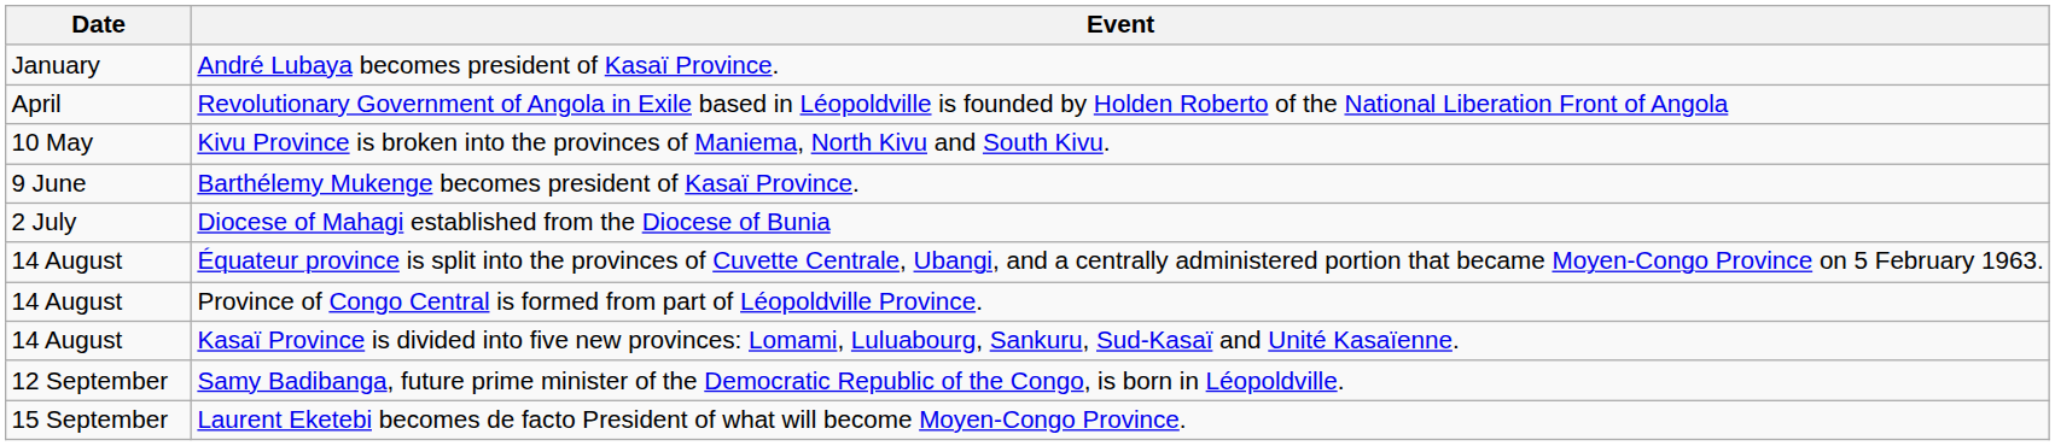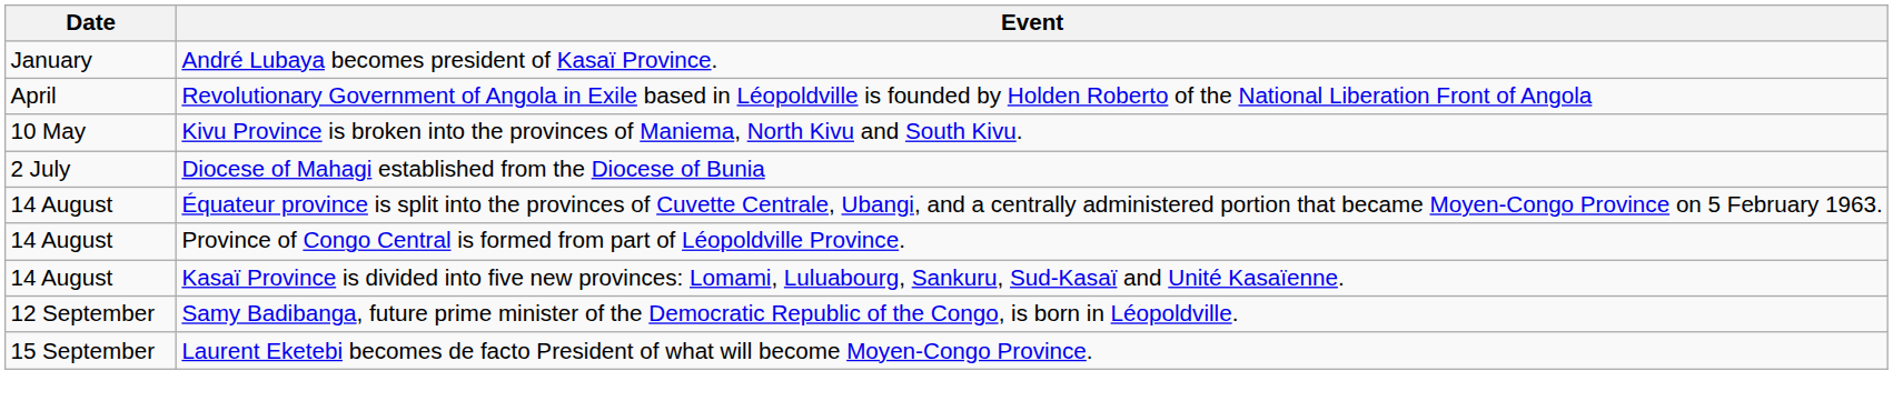 <table class=wikitable>
 <tr>
 <th style="width:7em">Date</th>
 <th>Event</th>
 </tr>
 <tr>
 <td>January</td>
 <td><a href='#'>André Lubaya</a> becomes president of <a href='#'>Kasaï Province</a>.</td>
 </tr>
 <tr>
 <td>April</td>
 <td><a href='#'>Revolutionary Government of Angola in Exile</a> based in <a href='#'>Léopoldville</a> is founded by <a href='#'>Holden Roberto</a> of the <a href='#'>National Liberation Front of Angola</a></td>
 </tr>
 <tr>
 <td>10 May</td>
 <td><a href='#'>Kivu Province</a> is broken into the provinces of <a href='#'>Maniema</a>, <a href='#'>North Kivu</a> and <a href='#'>South Kivu</a>.</td>
-</tr>
-<tr>
-<td>9 June</td>
-<td><a href='#'>Barthélemy Mukenge</a> becomes president of <a href='#'>Kasaï Province</a>.</td>
 </tr>
 <tr>
 <td>2 July</td>
 <td><a href='#'>Diocese of Mahagi</a> established from the <a href='#'>Diocese of Bunia</a></td>
 </tr>
 <tr>
 <td>14 August</td>
 <td><a href='#'>Équateur province</a> is split into the provinces of <a href='#'>Cuvette Centrale</a>, <a href='#'>Ubangi</a>, and a centrally administered portion that became <a href='#'>Moyen-Congo Province</a> on 5 February 1963.</td>
 </tr>
 <tr>
 <td>14 August</td>
 <td>Province of <a href='#'>Congo Central</a>  is formed from part of <a href='#'>Léopoldville Province</a>.</td>
 </tr>
 <tr>
 <td>14 August</td>
 <td><a href='#'>Kasaï Province</a>  is divided into five new provinces: <a href='#'>Lomami</a>, <a href='#'>Luluabourg</a>, <a href='#'>Sankuru</a>, <a href='#'>Sud-Kasaï</a> and <a href='#'>Unité Kasaïenne</a>.</td>
 </tr>
 <tr>
 <td>12 September</td>
 <td><a href='#'>Samy Badibanga</a>, future prime minister of the <a href='#'>Democratic Republic of the Congo</a>, is born in <a href='#'>Léopoldville</a>.</td>
 </tr>
 <tr>
 <td>15 September</td>
 <td><a href='#'>Laurent Eketebi</a> becomes de facto President of what will become <a href='#'>Moyen-Congo Province</a>.</td>
 </tr>
 </table>
